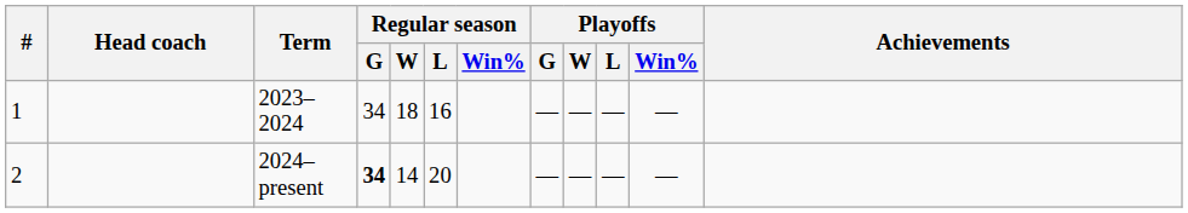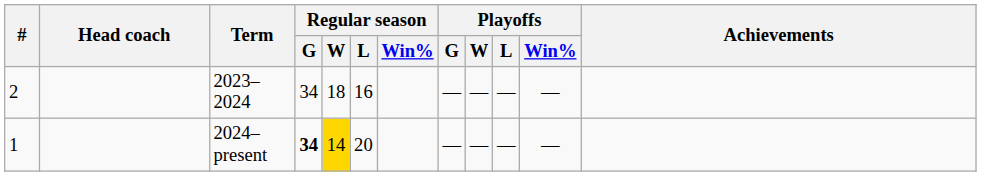 <table class="wikitable sortable" style="font-size:90%; text-align:center">
 <tr>
 <th scope="col" style="width:20px" rowspan="2">#</th>
 <th scope="col" style="width:125px" rowspan="2">Head coach</th>
 <th scope="col" style="width:60px" rowspan="2">Term</th>
 <th scope="col" style="width:80px" colspan="4">Regular season</th>
 <th scope="col" style="width:80px" colspan="4">Playoffs</th>
 <th scope="col" style="width:300px" rowspan="2">Achievements</th>
 </tr>
 <tr>
 <th>G</th>
 <th>W</th>
 <th>L</th>
 <th><a href='#'>Win%</a></th>
 <th>G</th>
 <th>W</th>
 <th>L</th>
 <th><a href='#'>Win%</a></th>
 </tr>
 <tr>
-<td align=left>1</td>
+<td align=left>2</td>
 <td align=left></td>
 <td align=left>2023–2024</td>
 <td>34</td>
 <td>18</td>
 <td>16</td>
 <td></td>
 <td>—</td>
 <td>—</td>
 <td>—</td>
 <td>—</td>
 <td align=left></td>
 </tr>
 <tr>
-<td align=left>2</td>
+<td align=left>1</td>
 <td align=left></td>
 <td align=left>2024–present</td>
 <td><strong>34</strong></td>
-<td>14</td>
+<td style="background: gold;">14</td>
 <td>20</td>
 <td></td>
 <td>—</td>
 <td>—</td>
 <td>—</td>
 <td>—</td>
 <td align=left></td>
 </tr>
 </table>
